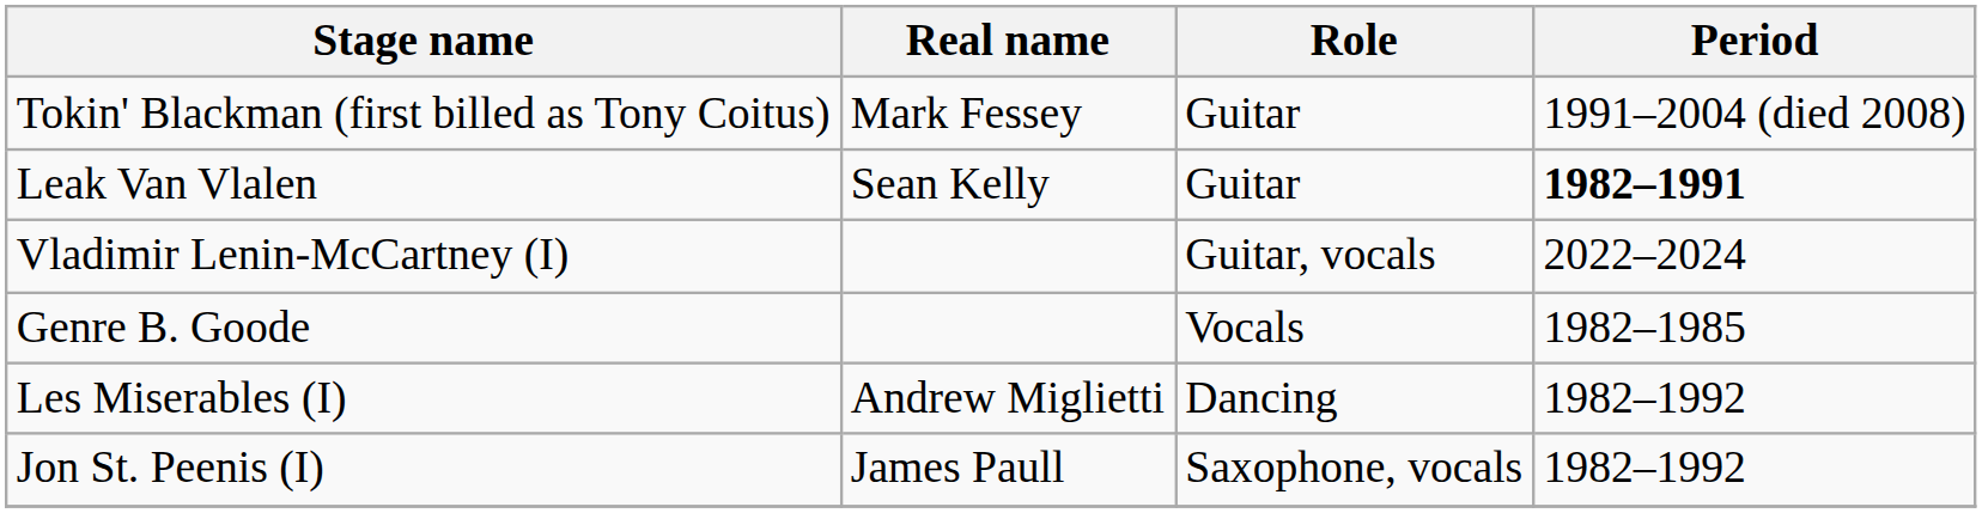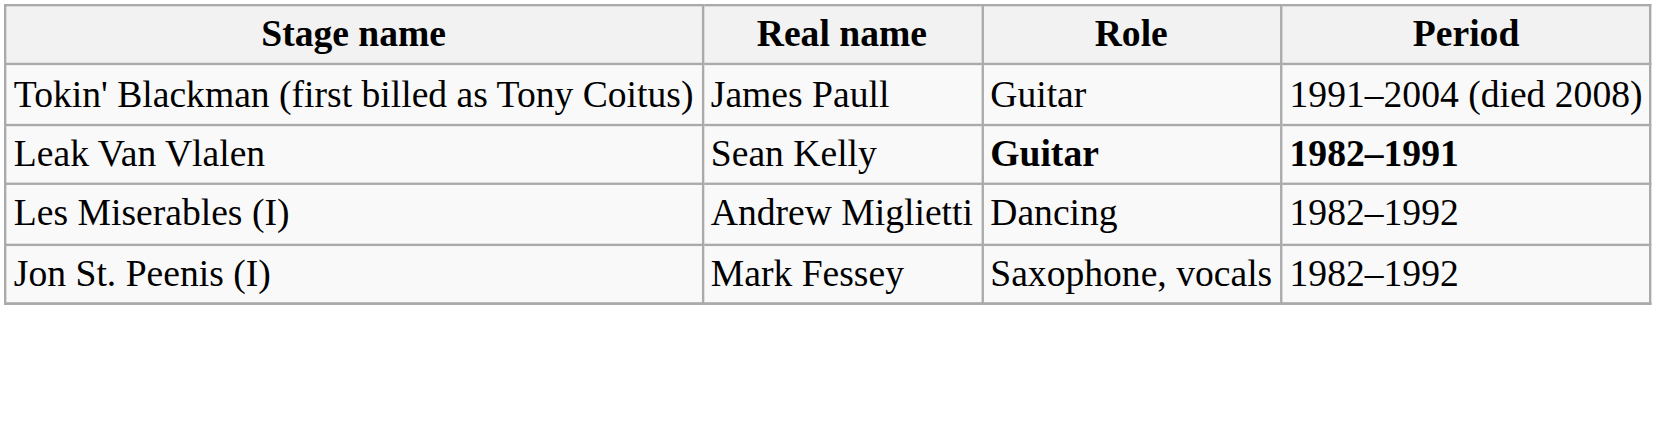 <table class="wikitable">
 <tr>
 <th>Stage name</th>
 <th>Real name</th>
 <th>Role</th>
 <th>Period</th>
 </tr>
 <tr>
 <td>Tokin' Blackman (first billed as Tony Coitus)</td>
-<td>Mark Fessey</td>
+<td>James Paull</td>
 <td>Guitar</td>
 <td>1991–2004 (died 2008)</td>
 </tr>
 <tr>
 <td>Leak Van Vlalen</td>
 <td>Sean Kelly</td>
-<td>Guitar</td>
+<td><strong>Guitar</strong></td>
 <td><strong>1982–1991</strong></td>
-</tr>
-<tr>
-<td>Vladimir Lenin-McCartney (I)</td>
-<td></td>
-<td>Guitar, vocals</td>
-<td>2022–2024</td>
-</tr>
-<tr>
-<td>Genre B. Goode</td>
-<td></td>
-<td>Vocals</td>
-<td>1982–1985</td>
 </tr>
 <tr>
 <td>Les Miserables (I)</td>
 <td>Andrew Miglietti</td>
 <td>Dancing</td>
 <td>1982–1992</td>
 </tr>
 <tr>
 <td>Jon St. Peenis (I)</td>
-<td>James Paull</td>
+<td>Mark Fessey</td>
 <td>Saxophone, vocals</td>
 <td>1982–1992</td>
 </tr>
 <tr>
 </tr>
 </table>
